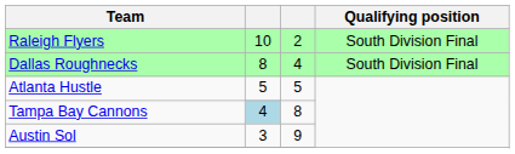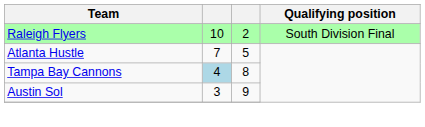 <table class="wikitable" style="text-align: center;">
 <tr>
 <th width=250>Team</th>
 <th width=30></th>
 <th width=30></th>
 <th width=200>Qualifying position</th>
 </tr>
 <tr style="background:#afa">
 <td style="text-align:left;"><a href='#'>Raleigh Flyers</a></td>
 <td>10</td>
 <td>2</td>
 <td>South Division Final</td>
 </tr>
-<tr style="background:#afa">
-<td style="text-align:left;"><a href='#'>Dallas Roughnecks</a></td>
-<td>8</td>
-<td>4</td>
-<td>South Division Final</td>
-</tr>
 <tr>
 <td style="text-align:left;"><a href='#'>Atlanta Hustle</a></td>
-<td>5</td>
+<td>7</td>
 <td>5</td>
 </tr>
 <tr>
 <td style="text-align:left;"><a href='#'>Tampa Bay Cannons</a></td>
 <td style="background: lightblue;">4</td>
 <td>8</td>
 </tr>
 <tr>
 <td style="text-align:left;"><a href='#'>Austin Sol</a></td>
 <td>3</td>
 <td>9</td>
 </tr>
 <tr>
 </tr>
 </table>
